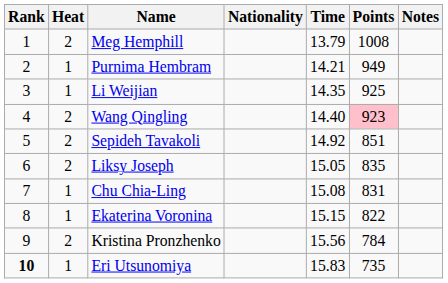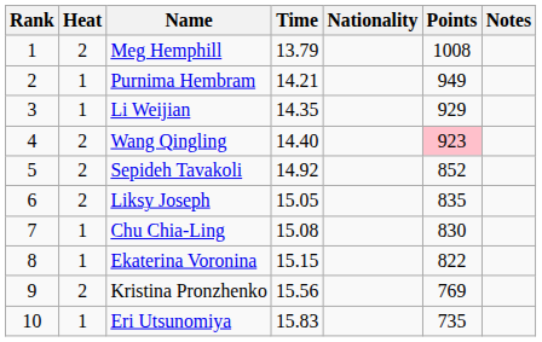 <table class="wikitable sortable" style="text-align:center">
 <tr>
 <th>Rank</th>
 <th>Heat</th>
 <th>Name</th>
+<th>Time</th>
 <th>Nationality</th>
-<th>Time</th>
 <th>Points</th>
 <th>Notes</th>
 </tr>
 <tr>
 <td>1</td>
 <td>2</td>
 <td align="left"><a href='#'>Meg Hemphill</a></td>
+<td>13.79</td>
 <td align=left></td>
-<td>13.79</td>
 <td>1008</td>
 <td></td>
 </tr>
 <tr>
 <td>2</td>
 <td>1</td>
 <td align="left"><a href='#'>Purnima Hembram</a></td>
+<td>14.21</td>
 <td align=left></td>
-<td>14.21</td>
 <td>949</td>
 <td></td>
 </tr>
 <tr>
 <td>3</td>
 <td>1</td>
 <td align="left"><a href='#'>Li Weijian</a></td>
+<td>14.35</td>
 <td align=left></td>
-<td>14.35</td>
-<td>925</td>
+<td>929</td>
 <td></td>
 </tr>
 <tr>
 <td>4</td>
 <td>2</td>
 <td align="left"><a href='#'>Wang Qingling</a></td>
+<td>14.40</td>
 <td align=left></td>
-<td>14.40</td>
 <td style="background: pink;">923</td>
 <td></td>
 </tr>
 <tr>
 <td>5</td>
 <td>2</td>
 <td align="left"><a href='#'>Sepideh Tavakoli</a></td>
+<td>14.92</td>
 <td align=left></td>
-<td>14.92</td>
-<td>851</td>
+<td>852</td>
 <td></td>
 </tr>
 <tr>
 <td>6</td>
 <td>2</td>
 <td align="left"><a href='#'>Liksy Joseph</a></td>
+<td>15.05</td>
 <td align=left></td>
-<td>15.05</td>
 <td>835</td>
 <td></td>
 </tr>
 <tr>
 <td>7</td>
 <td>1</td>
 <td align="left"><a href='#'>Chu Chia-Ling</a></td>
+<td>15.08</td>
 <td align=left></td>
-<td>15.08</td>
-<td>831</td>
+<td>830</td>
 <td></td>
 </tr>
 <tr>
 <td>8</td>
 <td>1</td>
 <td align="left"><a href='#'>Ekaterina Voronina</a></td>
+<td>15.15</td>
 <td align=left></td>
-<td>15.15</td>
 <td>822</td>
 <td></td>
 </tr>
 <tr>
 <td>9</td>
 <td>2</td>
 <td align="left">Kristina Pronzhenko</td>
+<td>15.56</td>
 <td align=left></td>
-<td>15.56</td>
-<td>784</td>
+<td>769</td>
 <td></td>
 </tr>
 <tr>
-<td><strong>10</strong></td>
+<td>10</td>
 <td>1</td>
 <td align="left"><a href='#'>Eri Utsunomiya</a></td>
+<td>15.83</td>
 <td align=left></td>
-<td>15.83</td>
 <td>735</td>
 <td></td>
 </tr>
 </table>
